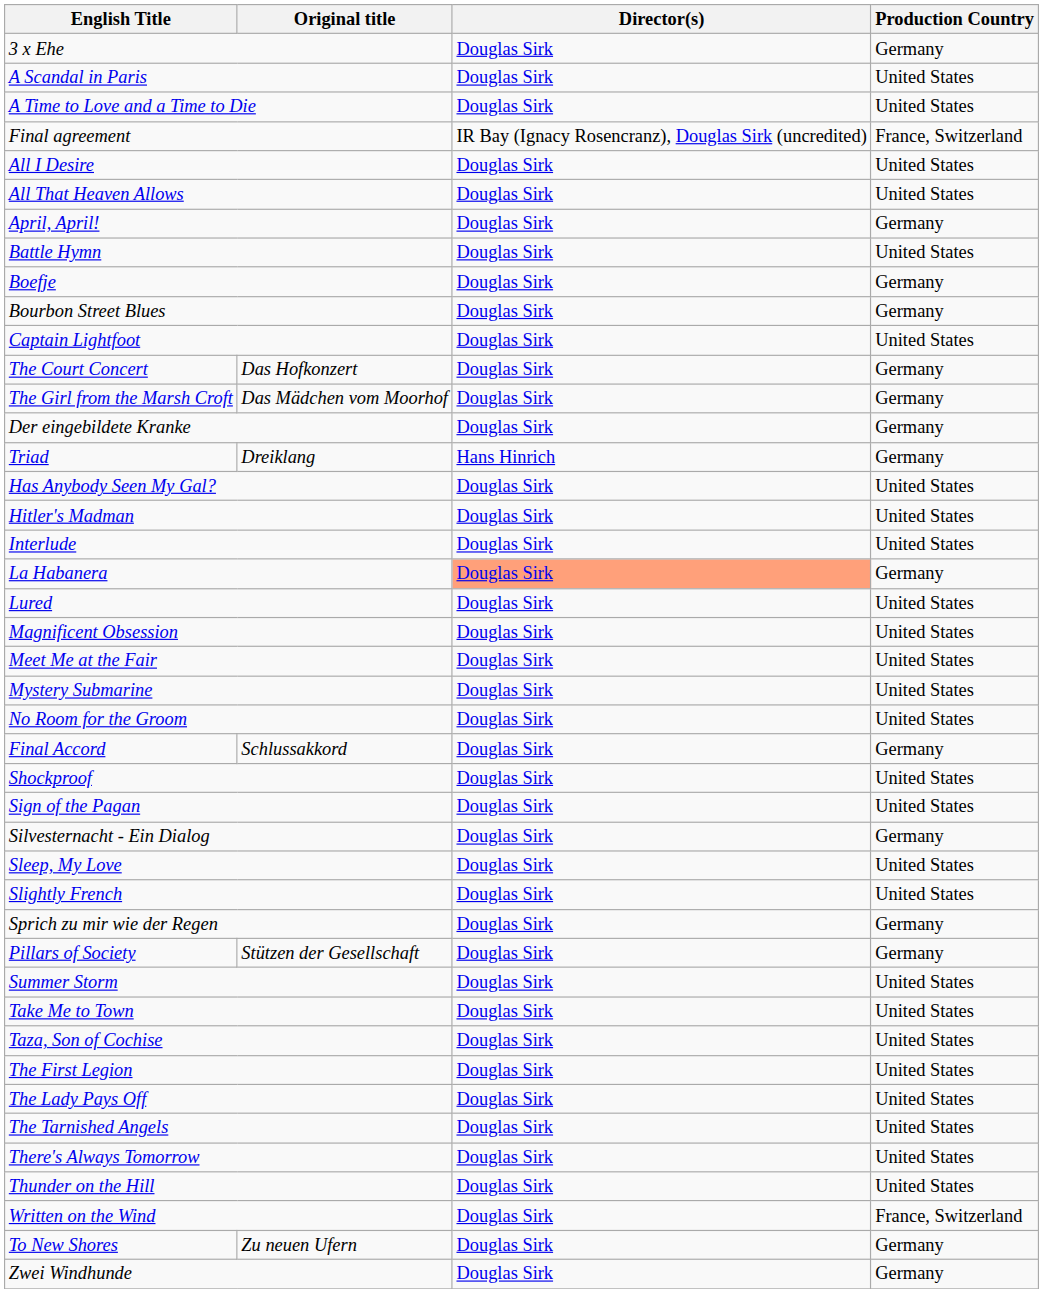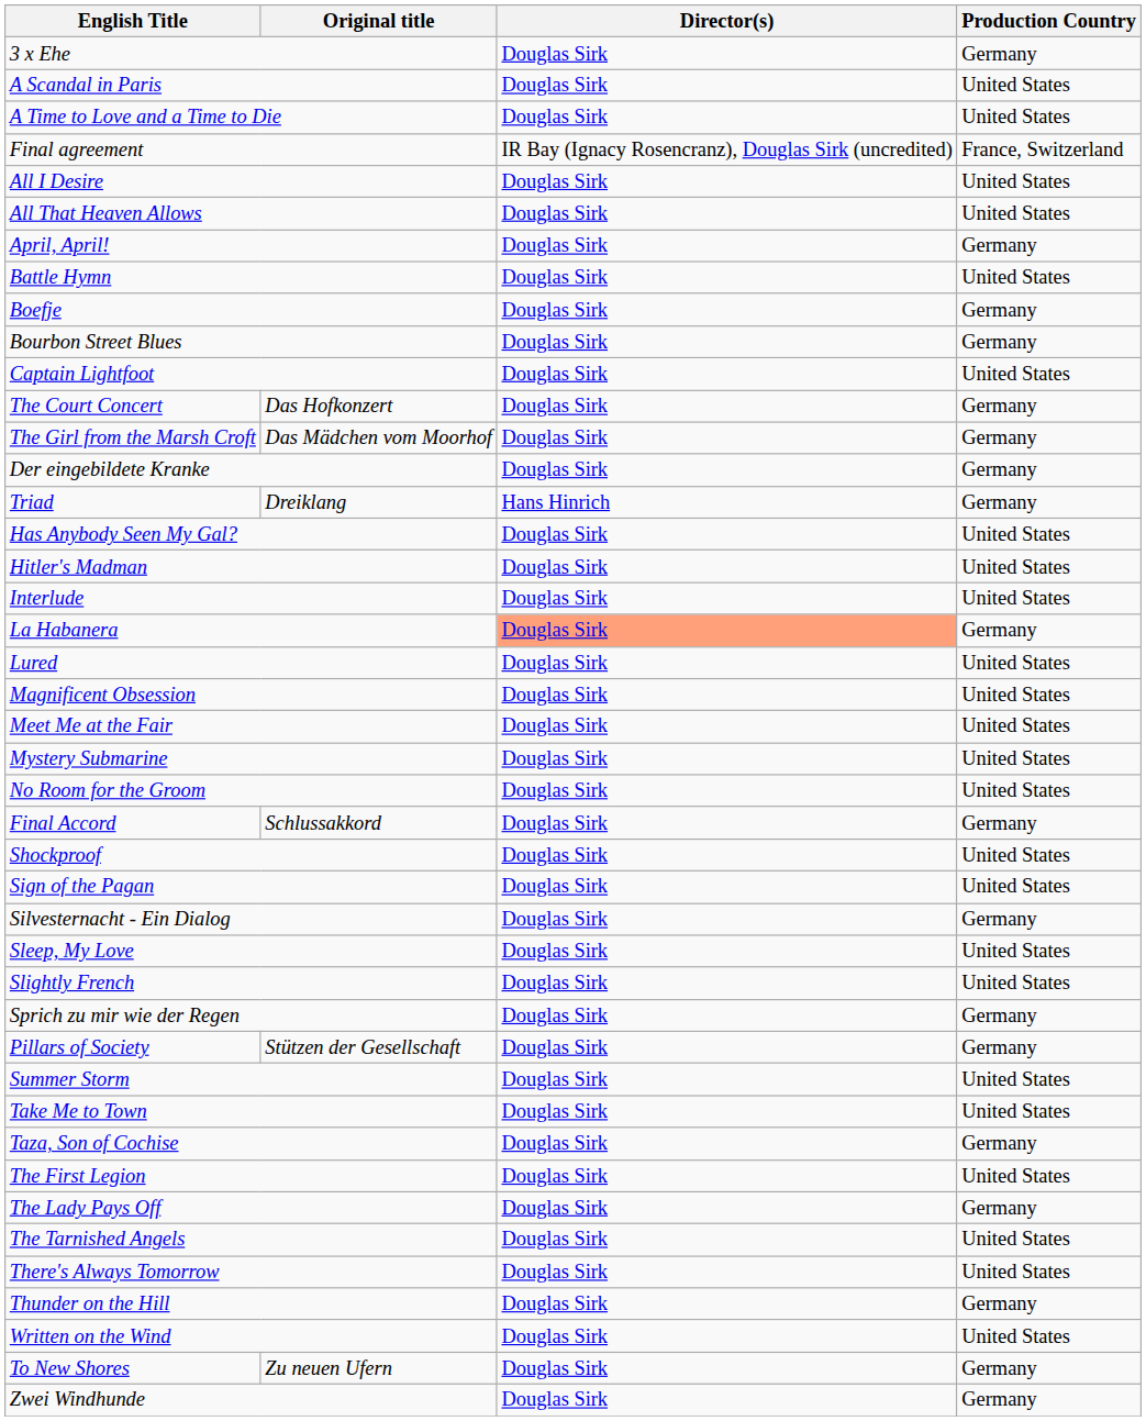 <table class="wikitable sortable">
 <tr>
 <th>English Title</th>
 <th>Original title</th>
 <th>Director(s)</th>
 <th>Production Country</th>
 </tr>
 <tr>
 <td colspan="2"><em>3 x Ehe</em></td>
 <td><a href='#'>Douglas Sirk</a></td>
 <td>Germany</td>
 </tr>
 <tr>
 <td colspan="2"><em><a href='#'>A Scandal in Paris</a></em></td>
 <td><a href='#'>Douglas Sirk</a></td>
 <td colspan="2">United States</td>
 </tr>
 <tr>
 <td colspan="2"><em><a href='#'>A Time to Love and a Time to Die</a></em></td>
 <td><a href='#'>Douglas Sirk</a></td>
 <td colspan="2">United States</td>
 </tr>
 <tr>
 <td colspan="2"><em>Final agreement</em></td>
 <td>IR Bay (Ignacy Rosencranz), <a href='#'>Douglas Sirk</a> (uncredited)</td>
 <td>France, Switzerland</td>
 </tr>
 <tr>
 <td colspan="2"><em><a href='#'>All I Desire</a></em></td>
 <td><a href='#'>Douglas Sirk</a></td>
 <td colspan="2">United States</td>
 </tr>
 <tr>
 <td colspan="2"><em><a href='#'>All That Heaven Allows</a></em></td>
 <td><a href='#'>Douglas Sirk</a></td>
 <td colspan="2">United States</td>
 </tr>
 <tr>
 <td colspan="2"><em><a href='#'>April, April!</a></em></td>
 <td><a href='#'>Douglas Sirk</a></td>
 <td colspan="2">Germany</td>
 </tr>
 <tr>
 <td colspan="2"><em><a href='#'>Battle Hymn</a></em></td>
 <td><a href='#'>Douglas Sirk</a></td>
 <td>United States</td>
 </tr>
 <tr>
 <td colspan="2"><em><a href='#'>Boefje</a></em></td>
 <td><a href='#'>Douglas Sirk</a></td>
 <td>Germany</td>
 </tr>
 <tr>
 <td colspan="2"><em>Bourbon Street Blues</em></td>
 <td><a href='#'>Douglas Sirk</a></td>
 <td>Germany</td>
 </tr>
 <tr>
 <td colspan="2"><em><a href='#'>Captain Lightfoot</a></em></td>
 <td><a href='#'>Douglas Sirk</a></td>
 <td>United States</td>
 </tr>
 <tr>
 <td><em><a href='#'>The Court Concert</a></em></td>
 <td><em>Das Hofkonzert</em></td>
 <td><a href='#'>Douglas Sirk</a></td>
 <td>Germany</td>
 </tr>
 <tr>
 <td><em><a href='#'>The Girl from the Marsh Croft</a></em></td>
 <td><em>Das Mädchen vom Moorhof</em></td>
 <td><a href='#'>Douglas Sirk</a></td>
 <td>Germany</td>
 </tr>
 <tr>
 <td colspan="2"><em>Der eingebildete Kranke</em></td>
 <td><a href='#'>Douglas Sirk</a></td>
 <td>Germany</td>
 </tr>
 <tr>
 <td><em><a href='#'>Triad</a></em></td>
 <td><em>Dreiklang</em></td>
 <td><a href='#'>Hans Hinrich</a></td>
 <td>Germany</td>
 </tr>
 <tr>
 <td colspan="2"><em><a href='#'>Has Anybody Seen My Gal?</a></em></td>
 <td><a href='#'>Douglas Sirk</a></td>
 <td>United States</td>
 </tr>
 <tr>
 <td colspan="2"><em><a href='#'>Hitler's Madman</a></em></td>
 <td><a href='#'>Douglas Sirk</a></td>
 <td>United States</td>
 </tr>
 <tr>
 <td colspan="2"><em><a href='#'>Interlude</a></em></td>
 <td><a href='#'>Douglas Sirk</a></td>
 <td>United States</td>
 </tr>
 <tr>
 <td colspan="2"><em><a href='#'>La Habanera</a></em></td>
 <td style="background: lightsalmon;"><a href='#'>Douglas Sirk</a></td>
 <td>Germany</td>
 </tr>
 <tr>
 <td colspan="2"><em><a href='#'>Lured</a></em></td>
 <td><a href='#'>Douglas Sirk</a></td>
 <td>United States</td>
 </tr>
 <tr>
 <td colspan="2"><em><a href='#'>Magnificent Obsession</a></em></td>
 <td><a href='#'>Douglas Sirk</a></td>
 <td>United States</td>
 </tr>
 <tr>
 <td colspan="2"><em><a href='#'>Meet Me at the Fair</a></em></td>
 <td><a href='#'>Douglas Sirk</a></td>
 <td>United States</td>
 </tr>
 <tr>
 <td colspan="2"><em><a href='#'>Mystery Submarine</a></em></td>
 <td><a href='#'>Douglas Sirk</a></td>
 <td>United States</td>
 </tr>
 <tr>
 <td colspan="2"><em><a href='#'>No Room for the Groom</a></em></td>
 <td><a href='#'>Douglas Sirk</a></td>
 <td>United States</td>
 </tr>
 <tr>
 <td><em><a href='#'>Final Accord</a></em></td>
 <td><em>Schlussakkord</em></td>
 <td><a href='#'>Douglas Sirk</a></td>
 <td>Germany</td>
 </tr>
 <tr>
 <td colspan="2"><em><a href='#'>Shockproof</a></em></td>
 <td><a href='#'>Douglas Sirk</a></td>
 <td>United States</td>
 </tr>
 <tr>
 <td colspan="2"><em><a href='#'>Sign of the Pagan</a></em></td>
 <td><a href='#'>Douglas Sirk</a></td>
 <td>United States</td>
 </tr>
 <tr>
 <td colspan="2"><em>Silvesternacht - Ein Dialog</em></td>
 <td><a href='#'>Douglas Sirk</a></td>
 <td>Germany</td>
 </tr>
 <tr>
 <td colspan="2"><em><a href='#'>Sleep, My Love</a></em></td>
 <td><a href='#'>Douglas Sirk</a></td>
 <td>United States</td>
 </tr>
 <tr>
 <td colspan="2"><em><a href='#'>Slightly French</a></em></td>
 <td><a href='#'>Douglas Sirk</a></td>
 <td>United States</td>
 </tr>
 <tr>
 <td colspan="2"><em>Sprich zu mir wie der Regen</em></td>
 <td><a href='#'>Douglas Sirk</a></td>
 <td>Germany</td>
 </tr>
 <tr>
 <td><em><a href='#'>Pillars of Society</a></em></td>
 <td><em>Stützen der Gesellschaft</em></td>
 <td><a href='#'>Douglas Sirk</a></td>
 <td>Germany</td>
 </tr>
 <tr>
 <td colspan="2"><em><a href='#'>Summer Storm</a></em></td>
 <td><a href='#'>Douglas Sirk</a></td>
 <td>United States</td>
 </tr>
 <tr>
 <td colspan="2"><em><a href='#'>Take Me to Town</a></em></td>
 <td><a href='#'>Douglas Sirk</a></td>
 <td>United States</td>
 </tr>
 <tr>
 <td colspan="2"><em><a href='#'>Taza, Son of Cochise</a></em></td>
 <td><a href='#'>Douglas Sirk</a></td>
-<td>United States</td>
+<td>Germany</td>
 </tr>
 <tr>
 <td colspan="2"><em><a href='#'>The First Legion</a></em></td>
 <td><a href='#'>Douglas Sirk</a></td>
 <td>United States</td>
 </tr>
 <tr>
 <td colspan="2"><em><a href='#'>The Lady Pays Off</a></em></td>
 <td><a href='#'>Douglas Sirk</a></td>
-<td>United States</td>
+<td>Germany</td>
 </tr>
 <tr>
 <td colspan="2"><em><a href='#'>The Tarnished Angels</a></em></td>
 <td><a href='#'>Douglas Sirk</a></td>
 <td>United States</td>
 </tr>
 <tr>
 <td colspan="2"><em><a href='#'>There's Always Tomorrow</a></em></td>
 <td><a href='#'>Douglas Sirk</a></td>
 <td>United States</td>
 </tr>
 <tr>
 <td colspan="2"><em><a href='#'>Thunder on the Hill</a></em></td>
 <td><a href='#'>Douglas Sirk</a></td>
-<td>United States</td>
+<td>Germany</td>
 </tr>
 <tr>
 <td colspan="2"><em><a href='#'>Written on the Wind</a></em></td>
 <td><a href='#'>Douglas Sirk</a></td>
-<td>France, Switzerland</td>
+<td>United States</td>
 </tr>
 <tr>
 <td><em><a href='#'>To New Shores</a></em></td>
 <td><em>Zu neuen Ufern</em></td>
 <td><a href='#'>Douglas Sirk</a></td>
 <td>Germany</td>
 </tr>
 <tr>
 <td colspan="2"><em>Zwei Windhunde</em></td>
 <td><a href='#'>Douglas Sirk</a></td>
 <td>Germany</td>
 </tr>
 <tr>
 </tr>
 </table>
